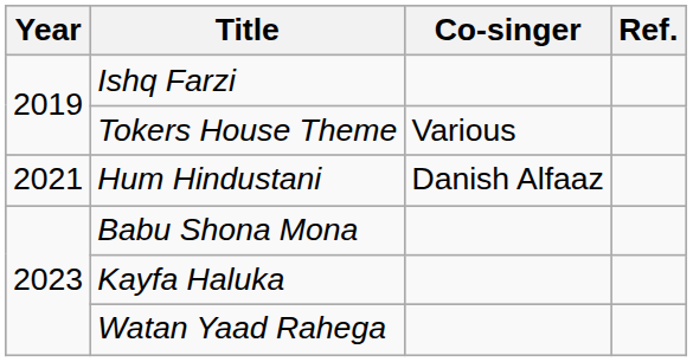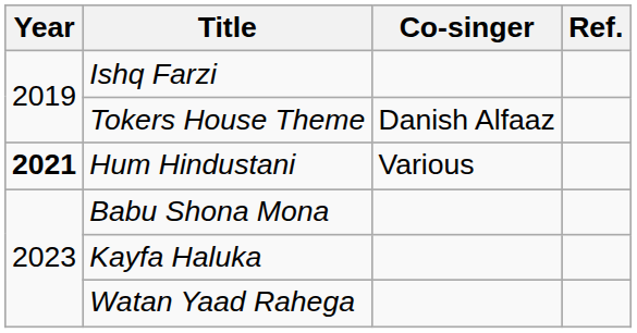 <table class="wikitable sortable">
 <tr>
 <th>Year</th>
 <th>Title</th>
 <th>Co-singer</th>
 <th>Ref.</th>
 </tr>
 <tr>
 <td rowspan="2">2019</td>
 <td><em>Ishq Farzi</em></td>
 <td></td>
 <td></td>
 </tr>
 <tr>
 <td><em>Tokers House Theme</em></td>
-<td>Various</td>
+<td>Danish Alfaaz</td>
 <td></td>
 </tr>
 <tr>
-<td>2021</td>
+<td><strong>2021</strong></td>
 <td><em>Hum Hindustani</em></td>
-<td>Danish Alfaaz</td>
+<td>Various</td>
 <td></td>
 </tr>
 <tr>
 <td rowspan="3">2023</td>
 <td><em>Babu Shona Mona</em></td>
 <td></td>
 <td></td>
 </tr>
 <tr>
 <td><em>Kayfa Haluka</em></td>
 <td></td>
 <td></td>
 </tr>
 <tr>
 <td><em>Watan Yaad Rahega</em></td>
 <td></td>
 <td></td>
 </tr>
 </table>
